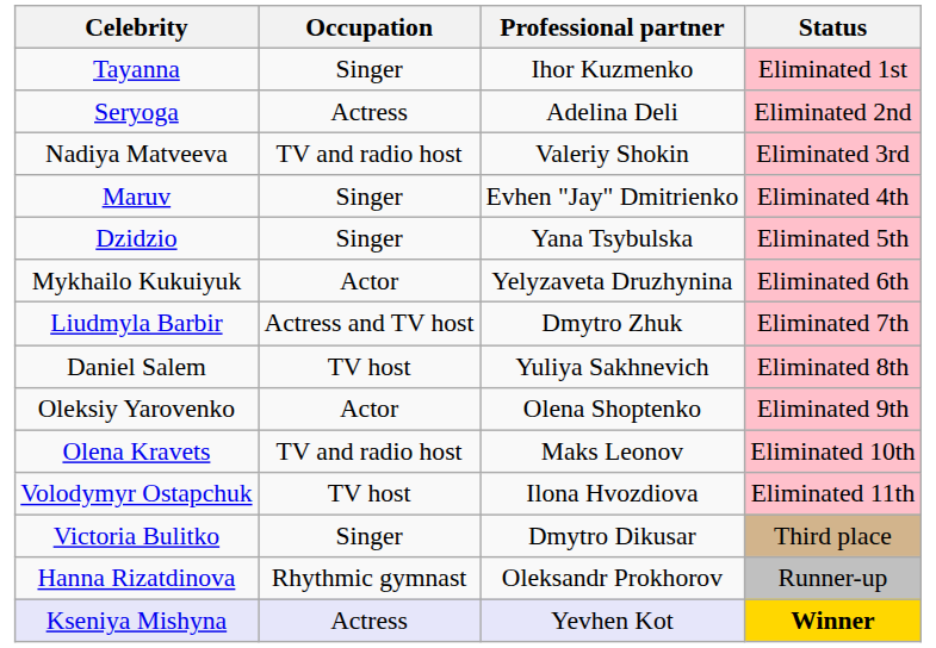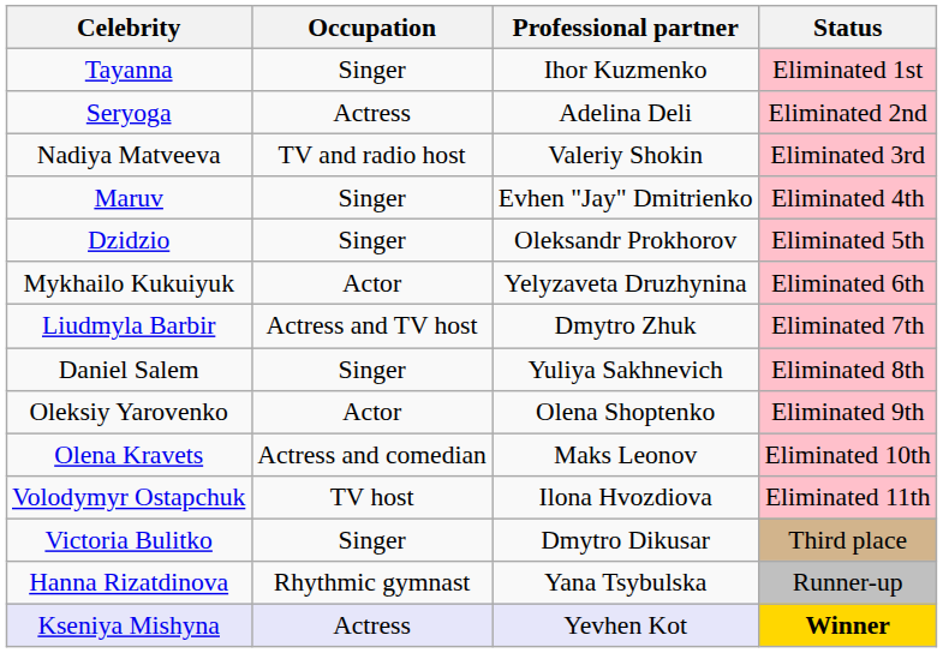 <table class="wikitable sortable" style="margin:auto; text-align:center; font-size:95%;">
 <tr>
 <th>Celebrity</th>
 <th>Occupation</th>
 <th>Professional partner</th>
 <th>Status</th>
 </tr>
 <tr>
 <td><a href='#'>Tayanna</a></td>
 <td>Singer</td>
 <td>Ihor Kuzmenko</td>
 <td style="background:pink;">Eliminated 1st</td>
 </tr>
 <tr>
 <td><a href='#'>Seryoga</a></td>
 <td>Actress</td>
 <td>Adelina Deli</td>
 <td style="background:pink;">Eliminated 2nd</td>
 </tr>
 <tr>
 <td>Nadiya Matveeva</td>
 <td>TV and radio host</td>
 <td>Valeriy Shokin</td>
 <td style="background:pink;">Eliminated 3rd</td>
 </tr>
 <tr>
 <td><a href='#'>Maruv</a></td>
 <td>Singer</td>
 <td>Evhen "Jay" Dmitrienko</td>
 <td style="background:pink;">Eliminated 4th</td>
 </tr>
 <tr>
 <td><a href='#'>Dzidzio</a></td>
 <td>Singer</td>
-<td>Yana Tsybulska</td>
+<td>Oleksandr Prokhorov</td>
 <td style="background:pink;">Eliminated 5th</td>
 </tr>
 <tr>
 <td>Mykhailo Kukuiyuk</td>
 <td>Actor</td>
 <td>Yelyzaveta Druzhynina</td>
 <td style="background:pink;">Eliminated 6th</td>
 </tr>
 <tr>
 <td><a href='#'>Liudmyla Barbir</a></td>
 <td>Actress and TV host</td>
 <td>Dmytro Zhuk</td>
 <td style="background:pink;">Eliminated 7th</td>
 </tr>
 <tr>
 <td>Daniel Salem</td>
-<td>TV host</td>
+<td>Singer</td>
 <td>Yuliya Sakhnevich</td>
 <td style="background:pink;">Eliminated 8th</td>
 </tr>
 <tr>
 <td>Oleksiy Yarovenko</td>
 <td>Actor</td>
 <td>Olena Shoptenko</td>
 <td style="background:pink;">Eliminated 9th</td>
 </tr>
 <tr>
 <td><a href='#'>Olena Kravets</a></td>
-<td>TV and radio host</td>
+<td>Actress and comedian</td>
 <td>Maks Leonov</td>
 <td style="background:pink;">Eliminated 10th</td>
 </tr>
 <tr>
 <td><a href='#'>Volodymyr Ostapchuk</a></td>
 <td>TV host</td>
 <td>Ilona Hvozdiova</td>
 <td style="background:pink;">Eliminated 11th</td>
 </tr>
 <tr>
 <td><a href='#'>Victoria Bulitko</a></td>
 <td>Singer</td>
 <td>Dmytro Dikusar</td>
 <td style="background:tan;">Third place</td>
 </tr>
 <tr>
 <td><a href='#'>Hanna Rizatdinova</a></td>
 <td>Rhythmic gymnast</td>
-<td>Oleksandr Prokhorov</td>
+<td>Yana Tsybulska</td>
 <td style="background:silver;">Runner-up</td>
 </tr>
 <tr>
 <td style="background:lavender;"><a href='#'>Kseniya Mishyna</a></td>
 <td style="background:lavender;">Actress</td>
 <td style="background:lavender;">Yevhen Kot</td>
 <td style="background:gold;"><strong>Winner</strong></td>
 </tr>
 </table>
